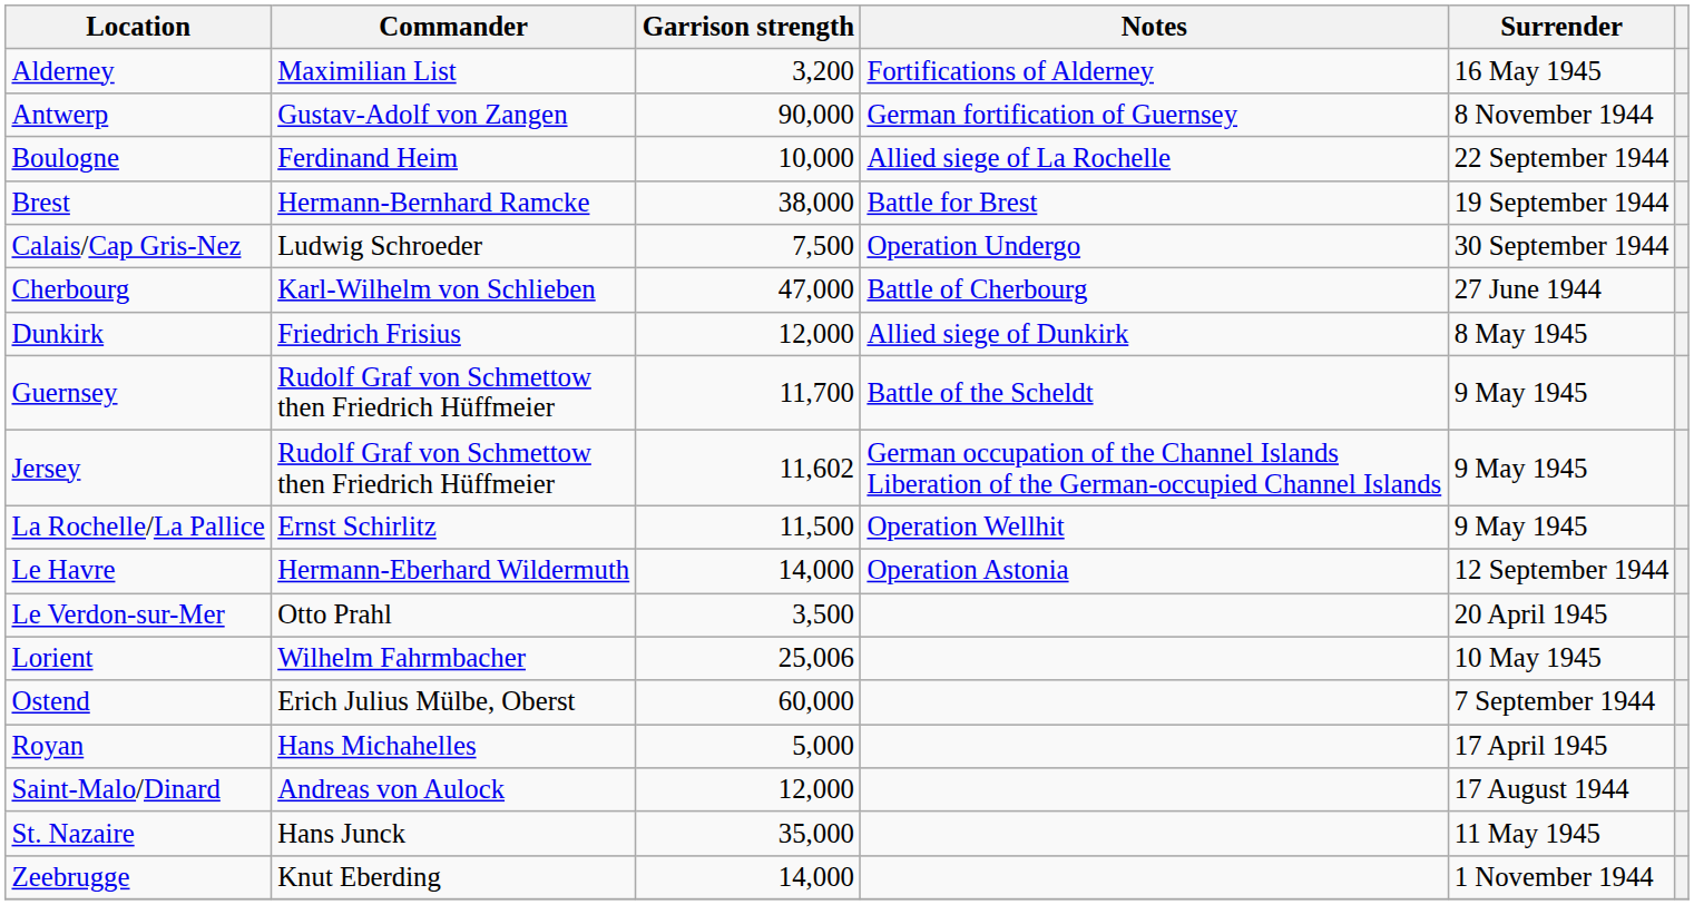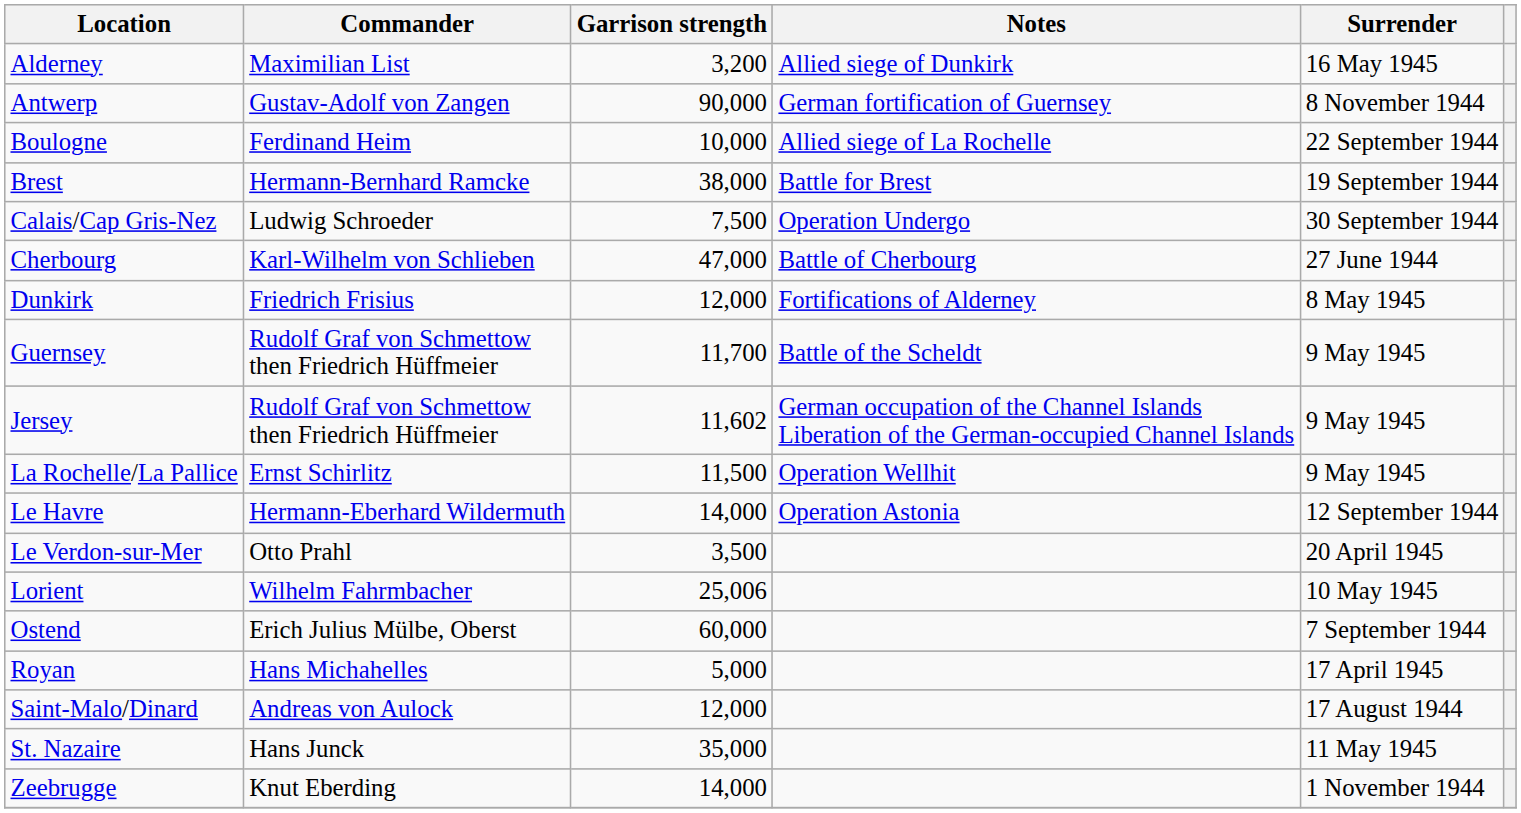 <table class="wikitable sortable">
 <tr>
 <th>Location</th>
 <th>Commander</th>
 <th>Garrison strength</th>
 <th>Notes</th>
 <th>Surrender</th>
 <th></th>
 </tr>
 <tr>
 <td><a href='#'>Alderney</a></td>
 <td><a href='#'>Maximilian List</a></td>
 <td style="text-align:right";>3,200</td>
-<td><a href='#'>Fortifications of Alderney</a></td>
+<td><a href='#'>Allied siege of Dunkirk</a></td>
 <td>16 May 1945</td>
 <th></th>
 </tr>
 <tr>
 <td><a href='#'>Antwerp</a></td>
 <td><a href='#'>Gustav-Adolf von Zangen</a></td>
 <td style="text-align:right";>90,000</td>
 <td><a href='#'>German fortification of Guernsey</a></td>
 <td>8 November 1944</td>
 <th></th>
 </tr>
 <tr>
 <td><a href='#'>Boulogne</a></td>
 <td><a href='#'>Ferdinand Heim</a></td>
 <td style="text-align:right";>10,000</td>
 <td><a href='#'>Allied siege of La Rochelle</a></td>
 <td>22 September 1944</td>
 <th></th>
 </tr>
 <tr>
 <td><a href='#'>Brest</a></td>
 <td><a href='#'>Hermann-Bernhard Ramcke</a></td>
 <td style="text-align:right";>38,000</td>
 <td><a href='#'>Battle for Brest</a></td>
 <td>19 September 1944</td>
 <th></th>
 </tr>
 <tr>
 <td><a href='#'>Calais</a>/<a href='#'>Cap Gris-Nez</a></td>
 <td>Ludwig Schroeder</td>
 <td style="text-align:right";>7,500</td>
 <td><a href='#'>Operation Undergo</a></td>
 <td>30 September 1944</td>
 <th></th>
 </tr>
 <tr>
 <td><a href='#'>Cherbourg</a></td>
 <td><a href='#'>Karl-Wilhelm von Schlieben</a></td>
 <td style="text-align:right";>47,000</td>
 <td><a href='#'>Battle of Cherbourg</a></td>
 <td>27 June 1944</td>
 <th></th>
 </tr>
 <tr>
 <td><a href='#'>Dunkirk</a></td>
 <td><a href='#'>Friedrich Frisius</a></td>
 <td style="text-align:right";>12,000</td>
-<td><a href='#'>Allied siege of Dunkirk</a></td>
+<td><a href='#'>Fortifications of Alderney</a></td>
 <td>8 May 1945</td>
 <th></th>
 </tr>
 <tr>
 <td><a href='#'>Guernsey</a></td>
 <td><a href='#'>Rudolf Graf von Schmettow</a> <br> then Friedrich Hüffmeier</td>
 <td style="text-align:right";>11,700</td>
 <td><a href='#'>Battle of the Scheldt</a></td>
 <td>9 May 1945</td>
 <th></th>
 </tr>
 <tr>
 <td><a href='#'>Jersey</a></td>
 <td><a href='#'>Rudolf Graf von Schmettow</a><br> then Friedrich Hüffmeier</td>
 <td style="text-align:right";>11,602</td>
 <td><a href='#'>German occupation of the Channel Islands</a> <br> <a href='#'>Liberation of the German-occupied Channel Islands</a></td>
 <td>9 May 1945</td>
 <th></th>
 </tr>
 <tr>
 <td><a href='#'>La Rochelle</a>/<a href='#'>La Pallice</a></td>
 <td><a href='#'>Ernst Schirlitz</a></td>
 <td style="text-align:right";>11,500</td>
 <td><a href='#'>Operation Wellhit</a></td>
 <td>9 May 1945</td>
 <th></th>
 </tr>
 <tr>
 <td><a href='#'>Le Havre</a></td>
 <td><a href='#'>Hermann-Eberhard Wildermuth</a></td>
 <td style="text-align:right";>14,000</td>
 <td><a href='#'>Operation Astonia</a></td>
 <td>12 September 1944</td>
 <th></th>
 </tr>
 <tr>
 <td><a href='#'>Le Verdon-sur-Mer</a></td>
 <td>Otto Prahl</td>
 <td style="text-align:right";>3,500</td>
 <td></td>
 <td>20 April 1945</td>
 <th></th>
 </tr>
 <tr>
 <td><a href='#'>Lorient</a></td>
 <td><a href='#'>Wilhelm Fahrmbacher</a></td>
 <td style="text-align:right";>25,006</td>
 <td></td>
 <td>10 May 1945</td>
 <th></th>
 </tr>
 <tr>
 <td><a href='#'>Ostend</a></td>
 <td>Erich Julius Mülbe, Oberst</td>
 <td style="text-align:right";>60,000</td>
 <td></td>
 <td>7 September 1944</td>
 <th></th>
 </tr>
 <tr>
 <td><a href='#'>Royan</a></td>
 <td><a href='#'>Hans Michahelles</a></td>
 <td style="text-align:right";>5,000</td>
 <td></td>
 <td>17 April 1945</td>
 <th></th>
 </tr>
 <tr>
 <td><a href='#'>Saint-Malo</a>/<a href='#'>Dinard</a></td>
 <td><a href='#'>Andreas von Aulock</a></td>
 <td style="text-align:right";>12,000</td>
 <td></td>
 <td>17 August 1944</td>
 <th></th>
 </tr>
 <tr>
 <td><a href='#'>St. Nazaire</a></td>
 <td>Hans Junck</td>
 <td style="text-align:right";>35,000</td>
 <td></td>
 <td>11 May 1945</td>
 <th></th>
 </tr>
 <tr>
 <td><a href='#'>Zeebrugge</a></td>
 <td>Knut Eberding</td>
 <td style="text-align:right";>14,000</td>
 <td></td>
 <td>1 November 1944</td>
 <th></th>
 </tr>
 <tr>
 </tr>
 </table>
